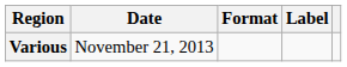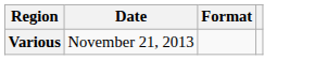 <table class="wikitable plainrowheaders">
 <tr>
 <th scope="col">Region</th>
 <th scope="col">Date</th>
 <th scope="col">Format</th>
-<th scope="col">Label</th>
 <th scope="col"></th>
 </tr>
 <tr>
 <th scope="row">Various</th>
 <td>November 21, 2013</td>
 <td></td>
-<td scope="row"></td>
 <td style="text-align:center;"></td>
 </tr>
 </table>
